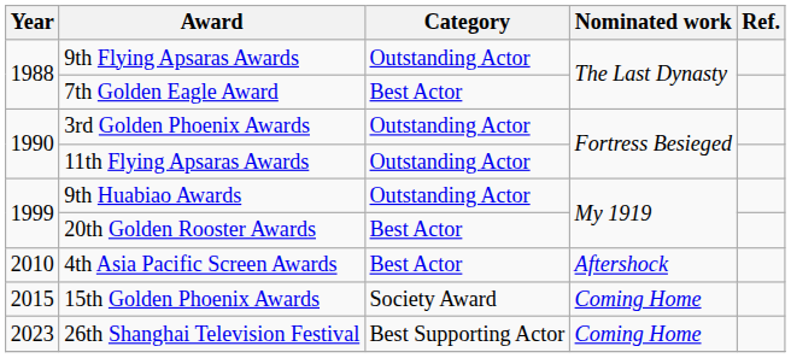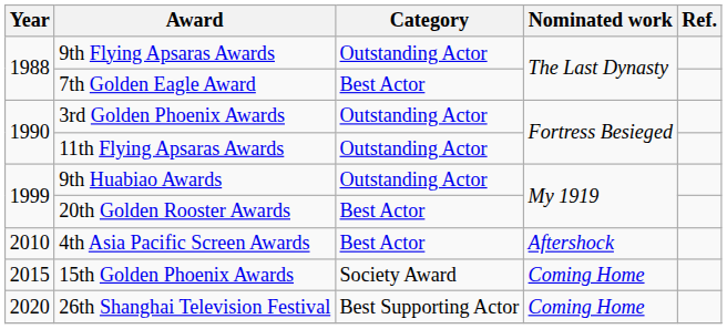 <table class="wikitable">
 <tr>
 <th>Year</th>
 <th>Award</th>
 <th>Category</th>
 <th>Nominated work</th>
 <th>Ref.</th>
 </tr>
 <tr>
 <td rowspan=2>1988</td>
 <td>9th <a href='#'>Flying Apsaras Awards</a></td>
 <td><a href='#'>Outstanding Actor</a></td>
 <td rowspan=2><em>The Last Dynasty</em></td>
 <td></td>
 </tr>
 <tr>
 <td>7th <a href='#'>Golden Eagle Award</a></td>
 <td><a href='#'>Best Actor</a></td>
 <td></td>
 </tr>
 <tr>
 <td rowspan=2>1990</td>
 <td>3rd <a href='#'>Golden Phoenix Awards</a></td>
 <td><a href='#'>Outstanding Actor</a></td>
 <td rowspan=2><em>Fortress Besieged</em></td>
 <td></td>
 </tr>
 <tr>
 <td>11th <a href='#'>Flying Apsaras Awards</a></td>
 <td><a href='#'>Outstanding Actor</a></td>
 <td></td>
 </tr>
 <tr>
 <td rowspan=2>1999</td>
 <td>9th <a href='#'>Huabiao Awards</a></td>
 <td><a href='#'>Outstanding Actor</a></td>
 <td rowspan=2><em>My 1919</em></td>
 <td></td>
 </tr>
 <tr>
 <td>20th <a href='#'>Golden Rooster Awards</a></td>
 <td><a href='#'>Best Actor</a></td>
 <td></td>
 </tr>
 <tr>
 <td>2010</td>
 <td>4th <a href='#'>Asia Pacific Screen Awards</a></td>
 <td><a href='#'>Best Actor</a></td>
 <td><em><a href='#'>Aftershock</a></em></td>
 <td></td>
 </tr>
 <tr>
 <td>2015</td>
 <td>15th <a href='#'>Golden Phoenix Awards</a></td>
 <td>Society Award</td>
 <td><em><a href='#'>Coming Home</a></em></td>
 <td></td>
 </tr>
 <tr>
-<td>2023</td>
+<td>2020</td>
 <td>26th <a href='#'>Shanghai Television Festival</a></td>
 <td>Best Supporting Actor</td>
 <td><em><a href='#'>Coming Home</a></em></td>
 <td></td>
 </tr>
 <tr>
 </tr>
 </table>
